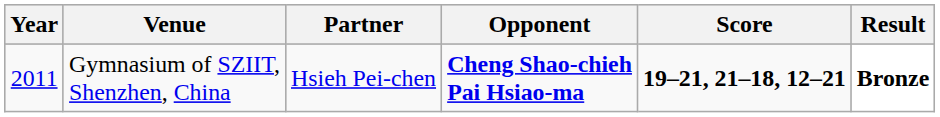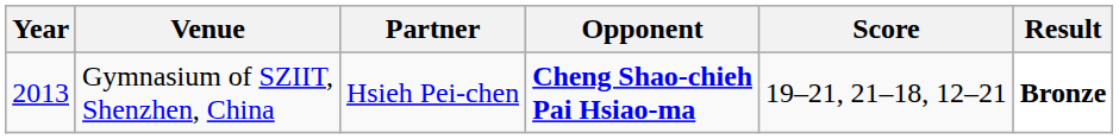 <table class="sortable wikitable" style="font-size: 95%;">
 <tr>
 <th>Year</th>
 <th>Venue</th>
 <th>Partner</th>
 <th>Opponent</th>
 <th>Score</th>
 <th>Result</th>
 </tr>
 <tr>
-<td align="center"><a href='#'>2011</a></td>
+<td align="center"><a href='#'>2013</a></td>
 <td align="left">Gymnasium of <a href='#'>SZIIT</a>,<br><a href='#'>Shenzhen</a>, <a href='#'>China</a></td>
 <td align="left"> <a href='#'>Hsieh Pei-chen</a></td>
 <td align="left"><strong> <a href='#'>Cheng Shao-chieh</a><br> <a href='#'>Pai Hsiao-ma</a></strong></td>
-<td align="left"><strong>19–21, 21–18, 12–21</strong></td>
+<td align="left">19–21, 21–18, 12–21</td>
 <td style="text-align:left; background:white"> <strong>Bronze</strong></td>
 </tr>
 </table>
